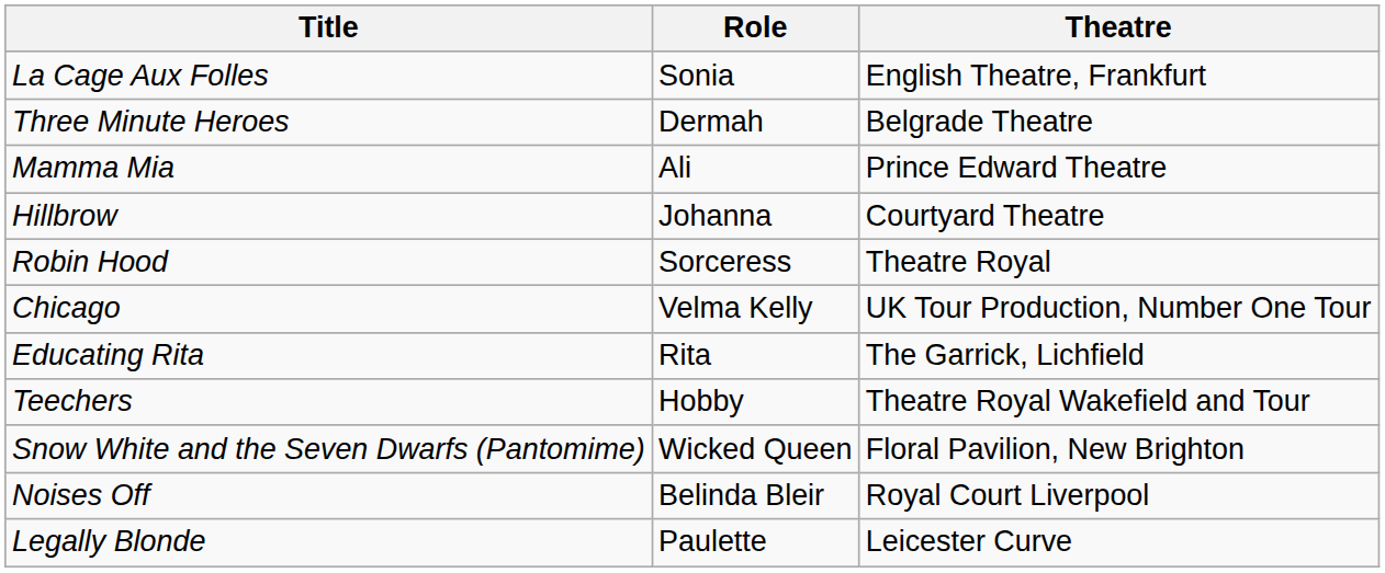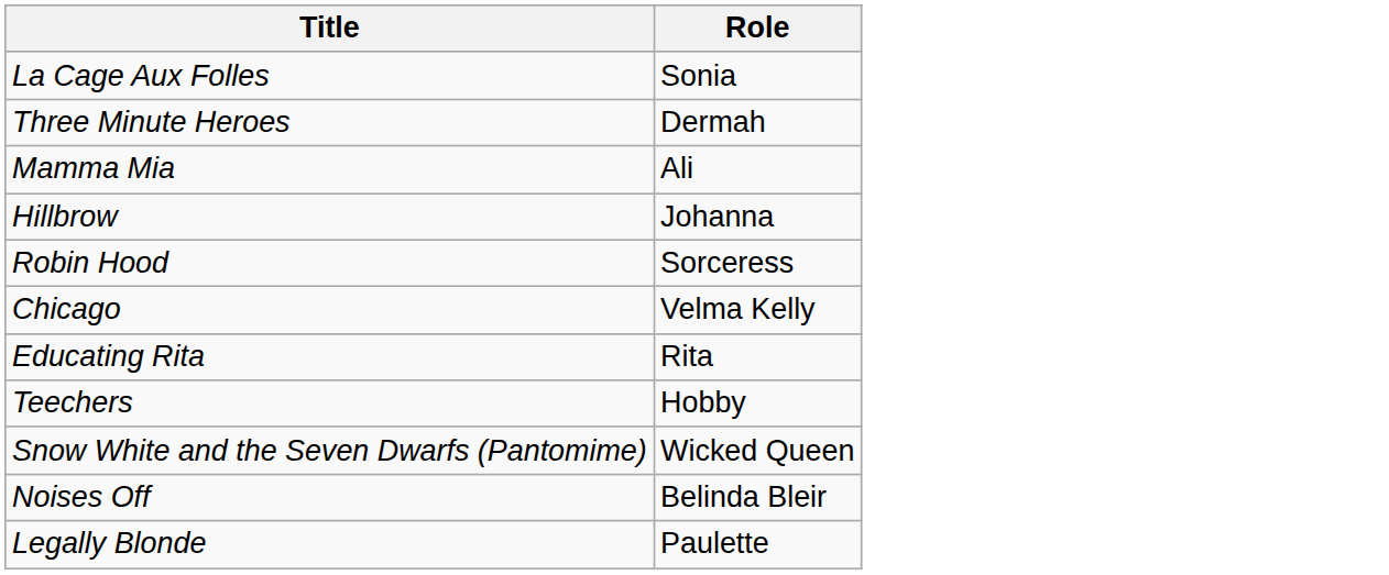 <table class="wikitable sortable">
 <tr>
 <th>Title</th>
 <th>Role</th>
-<th>Theatre</th>
 </tr>
 <tr>
 <td><em>La Cage Aux Folles</em></td>
 <td>Sonia</td>
-<td>English Theatre, Frankfurt</td>
 </tr>
 <tr>
 <td><em>Three Minute Heroes</em></td>
 <td>Dermah</td>
-<td>Belgrade Theatre</td>
 </tr>
 <tr>
 <td><em>Mamma Mia</em></td>
 <td>Ali</td>
-<td>Prince Edward Theatre</td>
 </tr>
 <tr>
 <td><em>Hillbrow</em></td>
 <td>Johanna</td>
-<td>Courtyard Theatre</td>
 </tr>
 <tr>
 <td><em>Robin Hood</em></td>
 <td>Sorceress</td>
-<td>Theatre Royal</td>
 </tr>
 <tr>
 <td><em>Chicago</em></td>
 <td>Velma Kelly</td>
-<td>UK Tour Production, Number One Tour</td>
 </tr>
 <tr>
 <td><em>Educating Rita</em></td>
 <td>Rita</td>
-<td>The Garrick, Lichfield</td>
 </tr>
 <tr>
 <td><em>Teechers</em></td>
 <td>Hobby</td>
-<td>Theatre Royal Wakefield and Tour</td>
 </tr>
 <tr>
 <td><em>Snow White and the Seven Dwarfs (Pantomime)</em></td>
 <td>Wicked Queen</td>
-<td>Floral Pavilion, New Brighton</td>
 </tr>
 <tr>
 <td><em>Noises Off</em></td>
 <td>Belinda Bleir</td>
-<td>Royal Court Liverpool</td>
 </tr>
 <tr>
 <td><em>Legally Blonde</em></td>
 <td>Paulette</td>
-<td>Leicester Curve</td>
 </tr>
 </table>
